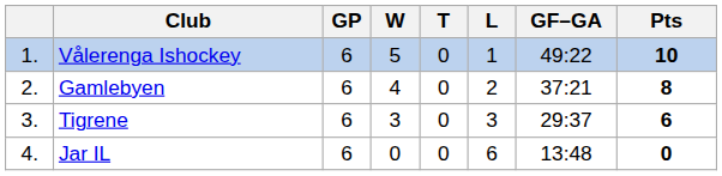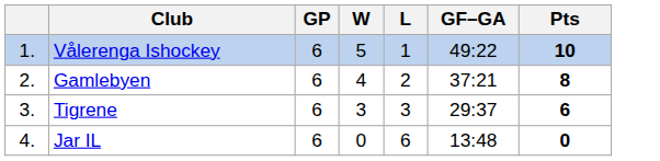 <table class="wikitable">
 <tr>
 <th width="30"></th>
 <th width="200">Club</th>
 <th width="30">GP</th>
 <th width="30">W</th>
-<th width="30">T</th>
 <th width="30">L</th>
 <th width="70">GF–GA</th>
 <th width="70">Pts</th>
 </tr>
 <tr bgcolor="#BCD2EE" align="center">
 <td>1.</td>
 <td align="left"><a href='#'>Vålerenga Ishockey</a></td>
 <td>6</td>
 <td>5</td>
-<td>0</td>
 <td>1</td>
 <td>49:22</td>
 <td><strong>10</strong></td>
 </tr>
 <tr bgcolor="#FFFFFF" align="center">
 <td>2.</td>
 <td align="left"><a href='#'>Gamlebyen</a></td>
 <td>6</td>
 <td>4</td>
-<td>0</td>
 <td>2</td>
 <td>37:21</td>
 <td><strong>8</strong></td>
 </tr>
 <tr bgcolor="#FFFFFF" align="center">
 <td>3.</td>
 <td align="left"><a href='#'>Tigrene</a></td>
 <td>6</td>
 <td>3</td>
-<td>0</td>
 <td>3</td>
 <td>29:37</td>
 <td><strong>6</strong></td>
 </tr>
 <tr bgcolor="#FFFFFF" align="center">
 <td>4.</td>
 <td align="left"><a href='#'>Jar IL</a></td>
 <td>6</td>
 <td>0</td>
-<td>0</td>
 <td>6</td>
 <td>13:48</td>
 <td><strong>0</strong></td>
 </tr>
 </table>
